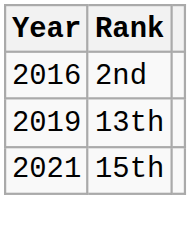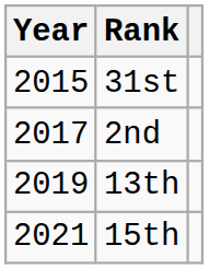 <table class="wikitable sortable">
 <tr>
 <th>Year</th>
 <th>Rank</th>
 <th class="unsortable"></th>
 </tr>
 <tr>
-<td>2016</td>
+<td>2015</td>
+<td>31st</td>
+<td></td>
+</tr>
+<tr>
+<td>2017</td>
 <td>2nd</td>
 <td></td>
 </tr>
 <tr>
 <td>2019</td>
 <td>13th</td>
 <td></td>
 </tr>
 <tr>
 <td>2021</td>
 <td>15th</td>
 <td></td>
 </tr>
 </table>
